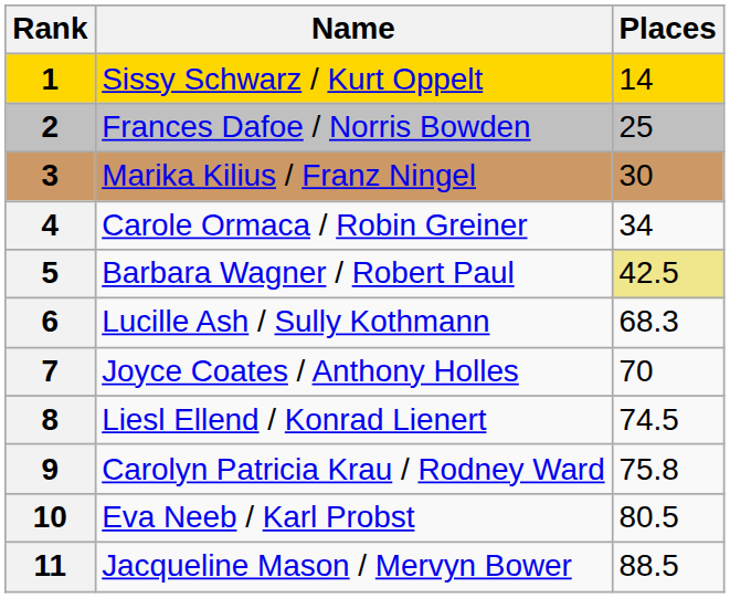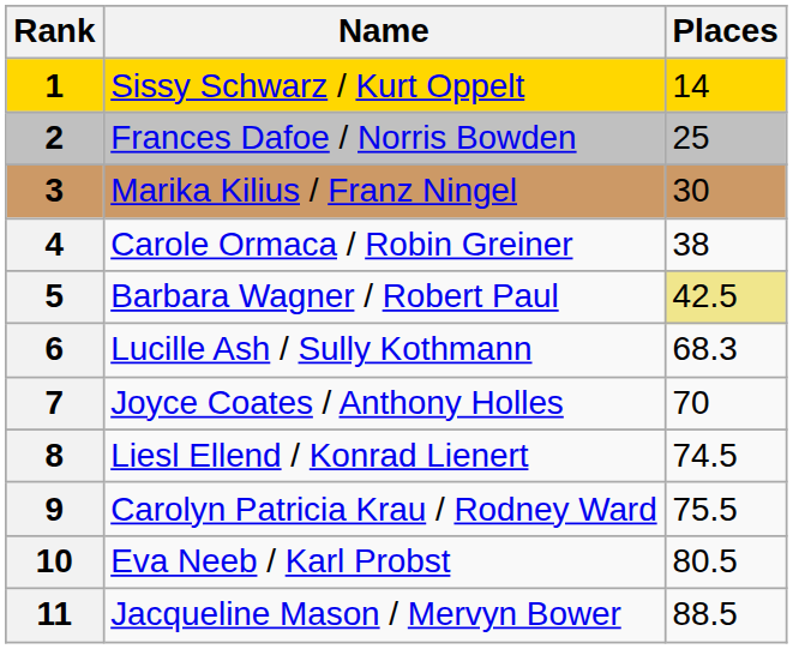 <table class="wikitable">
 <tr>
 <th>Rank</th>
 <th>Name</th>
 <th>Places</th>
 </tr>
 <tr bgcolor=gold>
 <td align=center><strong>1</strong></td>
 <td> <a href='#'>Sissy Schwarz</a> / <a href='#'>Kurt Oppelt</a></td>
 <td>14</td>
 </tr>
 <tr bgcolor=silver>
 <td align=center><strong>2</strong></td>
 <td> <a href='#'>Frances Dafoe</a> / <a href='#'>Norris Bowden</a></td>
 <td>25</td>
 </tr>
 <tr bgcolor=cc9966>
 <td align=center><strong>3</strong></td>
 <td> <a href='#'>Marika Kilius</a> / <a href='#'>Franz Ningel</a></td>
 <td>30</td>
 </tr>
 <tr>
 <th>4</th>
 <td> <a href='#'>Carole Ormaca</a> / <a href='#'>Robin Greiner</a></td>
-<td>34</td>
+<td>38</td>
 </tr>
 <tr>
 <th>5</th>
 <td> <a href='#'>Barbara Wagner</a> / <a href='#'>Robert Paul</a></td>
 <td style="background: khaki;">42.5</td>
 </tr>
 <tr>
 <th>6</th>
 <td> <a href='#'>Lucille Ash</a> / <a href='#'>Sully Kothmann</a></td>
 <td>68.3</td>
 </tr>
 <tr>
 <th>7</th>
 <td> <a href='#'>Joyce Coates</a> / <a href='#'>Anthony Holles</a></td>
 <td>70</td>
 </tr>
 <tr>
 <th>8</th>
 <td> <a href='#'>Liesl Ellend</a> / <a href='#'>Konrad Lienert</a></td>
 <td>74.5</td>
 </tr>
 <tr>
 <th>9</th>
 <td> <a href='#'>Carolyn Patricia Krau</a> / <a href='#'>Rodney Ward</a></td>
-<td>75.8</td>
+<td>75.5</td>
 </tr>
 <tr>
 <th>10</th>
 <td> <a href='#'>Eva Neeb</a> / <a href='#'>Karl Probst</a></td>
 <td>80.5</td>
 </tr>
 <tr>
 <th>11</th>
 <td> <a href='#'>Jacqueline Mason</a> / <a href='#'>Mervyn Bower</a></td>
 <td>88.5</td>
 </tr>
 </table>
